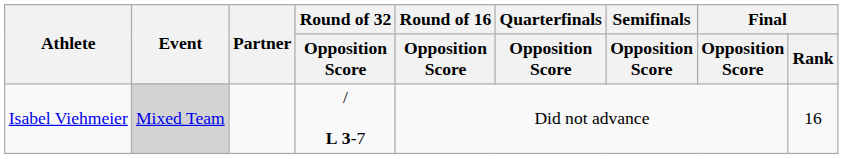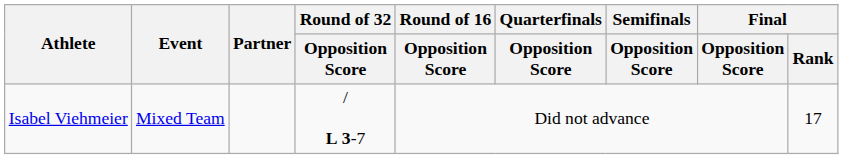 <table class="wikitable" border="1" style="font-size:90%">
 <tr>
 <th rowspan=2>Athlete</th>
 <th rowspan=2>Event</th>
 <th rowspan=2>Partner</th>
 <th>Round of 32</th>
 <th>Round of 16</th>
 <th>Quarterfinals</th>
 <th>Semifinals</th>
 <th colspan=2>Final</th>
 </tr>
 <tr>
 <th>Opposition<br>Score</th>
 <th>Opposition<br>Score</th>
 <th>Opposition<br>Score</th>
 <th>Opposition<br>Score</th>
 <th>Opposition<br>Score</th>
 <th>Rank</th>
 </tr>
 <tr>
 <td><a href='#'>Isabel Viehmeier</a></td>
-<td style="background: lightgrey;"><a href='#'>Mixed Team</a></td>
+<td><a href='#'>Mixed Team</a></td>
 <td></td>
 <td align=center>/ <br>  <br> <strong>L</strong> <strong>3</strong>-7</td>
 <td colspan=4 align=center>Did not advance</td>
-<td align=center>16</td>
+<td align=center>17</td>
 </tr>
 </table>
